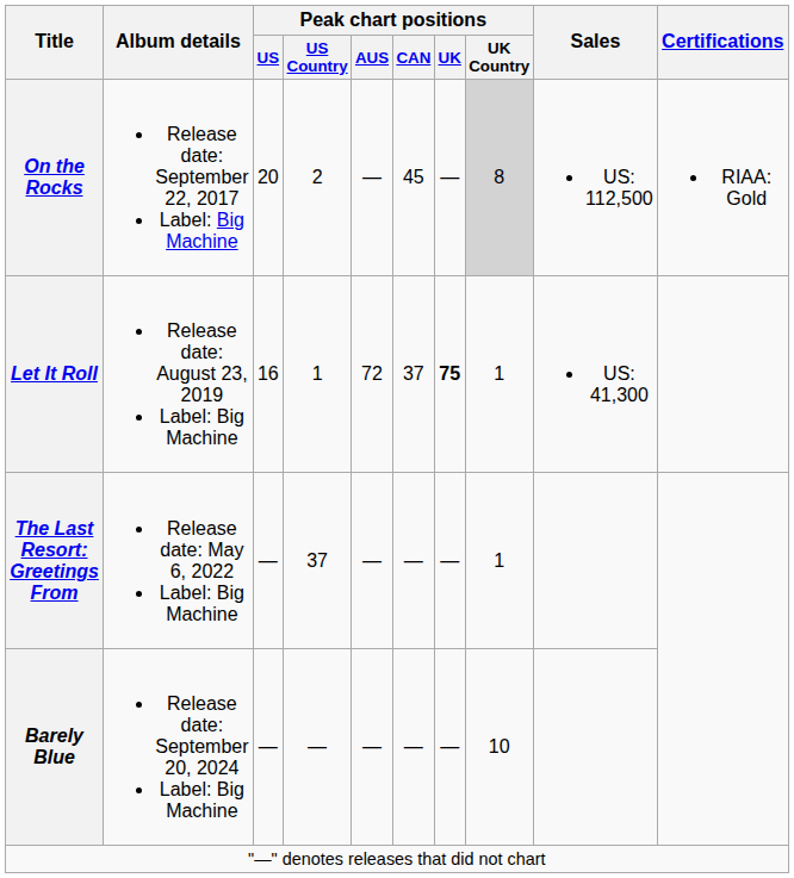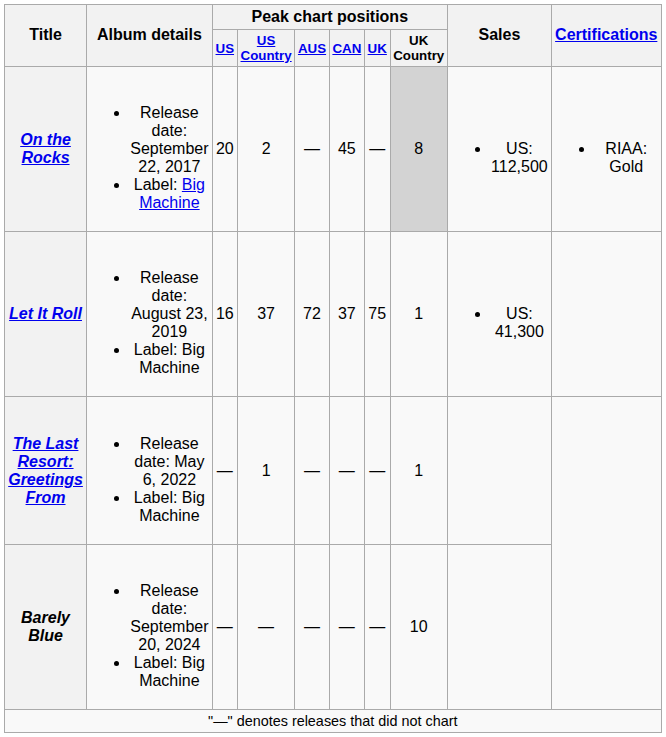 <table class="wikitable plainrowheaders" style="text-align:center;">
 <tr>
 <th rowspan="2" style="width:16em;">Title</th>
 <th rowspan="2" style="width:20em;">Album details</th>
 <th colspan="6">Peak chart positions</th>
 <th rowspan="2" style="width:9em;">Sales</th>
 <th rowspan="2"><a href='#'>Certifications</a></th>
 </tr>
 <tr style="font-size:smaller;">
 <th style="width:45px;"><a href='#'>US</a><br></th>
 <th style="width:45px;"><a href='#'>US Country</a><br></th>
 <th style="width:45px;"><a href='#'>AUS</a><br></th>
 <th style="width:45px;"><a href='#'>CAN</a><br></th>
 <th style="width:45px;"><a href='#'>UK</a><br></th>
 <th style="width:45px;">UK Country</th>
 </tr>
 <tr>
 <th scope="row"><em><a href='#'>On the Rocks</a></em></th>
 <td><br><ul><li>Release date: September 22, 2017</li><li>Label: <a href='#'>Big Machine</a></li></ul></td>
 <td>20</td>
 <td>2</td>
 <td>—</td>
 <td>45</td>
 <td>—</td>
 <td style="background: lightgrey;">8</td>
 <td><br><ul><li>US: 112,500</li></ul></td>
 <td><br><ul><li>RIAA: Gold</li></ul></td>
 </tr>
 <tr>
 <th scope="row"><em><a href='#'>Let It Roll</a></em></th>
 <td><br><ul><li>Release date: August 23, 2019</li><li>Label: Big Machine</li></ul></td>
 <td>16</td>
-<td>1</td>
+<td>37</td>
 <td>72</td>
 <td>37</td>
-<td><strong>75</strong></td>
+<td>75</td>
 <td>1</td>
 <td><br><ul><li>US: 41,300</li></ul></td>
 <td></td>
 </tr>
 <tr>
 <th scope="row"><em><a href='#'>The Last Resort: Greetings From</a></em></th>
 <td><br><ul><li>Release date: May 6, 2022</li><li>Label: Big Machine</li></ul></td>
 <td>—</td>
-<td>37</td>
+<td>1</td>
 <td>—</td>
 <td>—</td>
 <td>—</td>
 <td>1</td>
 <td></td>
 </tr>
 <tr>
 <th scope="row"><em>Barely Blue</em></th>
 <td><br><ul><li>Release date: September 20, 2024</li><li>Label: Big Machine</li></ul></td>
 <td>—</td>
 <td>—</td>
 <td>—</td>
 <td>—</td>
 <td>—</td>
 <td>10</td>
 <td></td>
 </tr>
 <tr>
 <td colspan="10" style="font-size:90%">"—" denotes releases that did not chart</td>
 </tr>
 </table>
